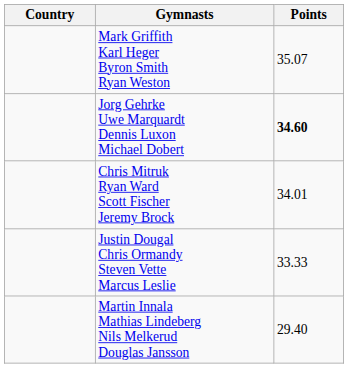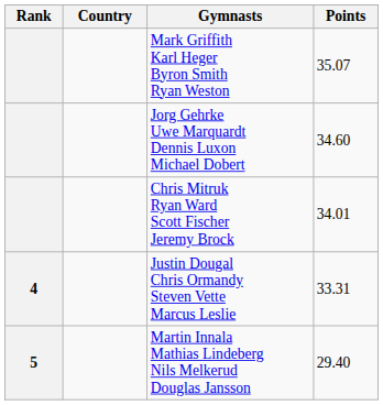 <table class="wikitable" width=400>
 <tr bgcolor="#efefef">
+<th>Rank</th>
 <th>Country</th>
 <th>Gymnasts</th>
 <th>Points</th>
 </tr>
 <tr>
+<th></th>
 <td></td>
 <td><a href='#'>Mark Griffith</a> <br> <a href='#'>Karl Heger</a> <br> <a href='#'>Byron Smith</a> <br> <a href='#'>Ryan Weston</a></td>
 <td>35.07</td>
 </tr>
 <tr>
+<th></th>
 <td></td>
 <td><a href='#'>Jorg Gehrke</a> <br> <a href='#'>Uwe Marquardt</a> <br> <a href='#'>Dennis Luxon</a><br> <a href='#'>Michael Dobert</a></td>
-<td><strong>34.60</strong></td>
+<td>34.60</td>
 </tr>
 <tr>
+<th></th>
 <td></td>
 <td><a href='#'>Chris Mitruk</a> <br> <a href='#'>Ryan Ward</a> <br> <a href='#'>Scott Fischer</a><br> <a href='#'>Jeremy Brock</a></td>
 <td>34.01</td>
 </tr>
 <tr>
+<th>4</th>
 <td></td>
 <td><a href='#'>Justin Dougal</a> <br> <a href='#'>Chris Ormandy</a> <br> <a href='#'>Steven Vette</a><br> <a href='#'>Marcus Leslie</a></td>
-<td>33.33</td>
+<td>33.31</td>
 </tr>
 <tr>
+<th>5</th>
 <td></td>
 <td><a href='#'>Martin Innala</a> <br> <a href='#'>Mathias Lindeberg</a> <br> <a href='#'>Nils Melkerud</a><br> <a href='#'>Douglas Jansson</a></td>
 <td>29.40</td>
 </tr>
 </table>
